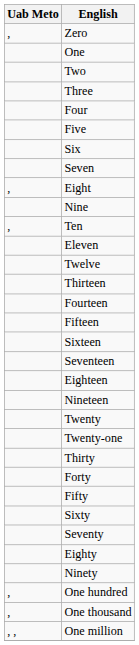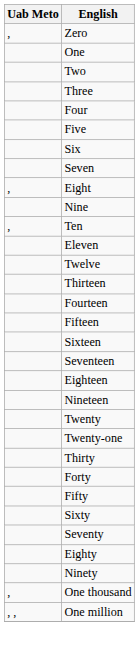 <table class="wikitable">
 <tr>
 <th>Uab Meto</th>
 <th>English</th>
 </tr>
 <tr>
 <td>, </td>
 <td>Zero</td>
 </tr>
 <tr>
 <td></td>
 <td>One</td>
 </tr>
 <tr>
 <td></td>
 <td>Two</td>
 </tr>
 <tr>
 <td></td>
 <td>Three</td>
 </tr>
 <tr>
 <td></td>
 <td>Four</td>
 </tr>
 <tr>
 <td></td>
 <td>Five</td>
 </tr>
 <tr>
 <td></td>
 <td>Six</td>
 </tr>
 <tr>
 <td></td>
 <td>Seven</td>
 </tr>
 <tr>
 <td>, </td>
 <td>Eight</td>
 </tr>
 <tr>
 <td></td>
 <td>Nine</td>
 </tr>
 <tr>
 <td>, </td>
 <td>Ten</td>
 </tr>
 <tr>
 <td></td>
 <td>Eleven</td>
 </tr>
 <tr>
 <td></td>
 <td>Twelve</td>
 </tr>
 <tr>
 <td></td>
 <td>Thirteen</td>
 </tr>
 <tr>
 <td></td>
 <td>Fourteen</td>
 </tr>
 <tr>
 <td></td>
 <td>Fifteen</td>
 </tr>
 <tr>
 <td></td>
 <td>Sixteen</td>
 </tr>
 <tr>
 <td></td>
 <td>Seventeen</td>
 </tr>
 <tr>
 <td></td>
 <td>Eighteen</td>
 </tr>
 <tr>
 <td></td>
 <td>Nineteen</td>
 </tr>
 <tr>
 <td></td>
 <td>Twenty</td>
 </tr>
 <tr>
 <td></td>
 <td>Twenty-one</td>
 </tr>
 <tr>
 <td></td>
 <td>Thirty</td>
 </tr>
 <tr>
 <td></td>
 <td>Forty</td>
 </tr>
 <tr>
 <td></td>
 <td>Fifty</td>
 </tr>
 <tr>
 <td></td>
 <td>Sixty</td>
 </tr>
 <tr>
 <td></td>
 <td>Seventy</td>
 </tr>
 <tr>
 <td></td>
 <td>Eighty</td>
 </tr>
 <tr>
 <td></td>
 <td>Ninety</td>
 </tr>
 <tr>
 <td>, </td>
-<td>One hundred</td>
-</tr>
-<tr>
-<td>, </td>
 <td>One thousand</td>
 </tr>
 <tr>
 <td>, , </td>
 <td>One million</td>
 </tr>
 <tr>
 </tr>
 </table>
